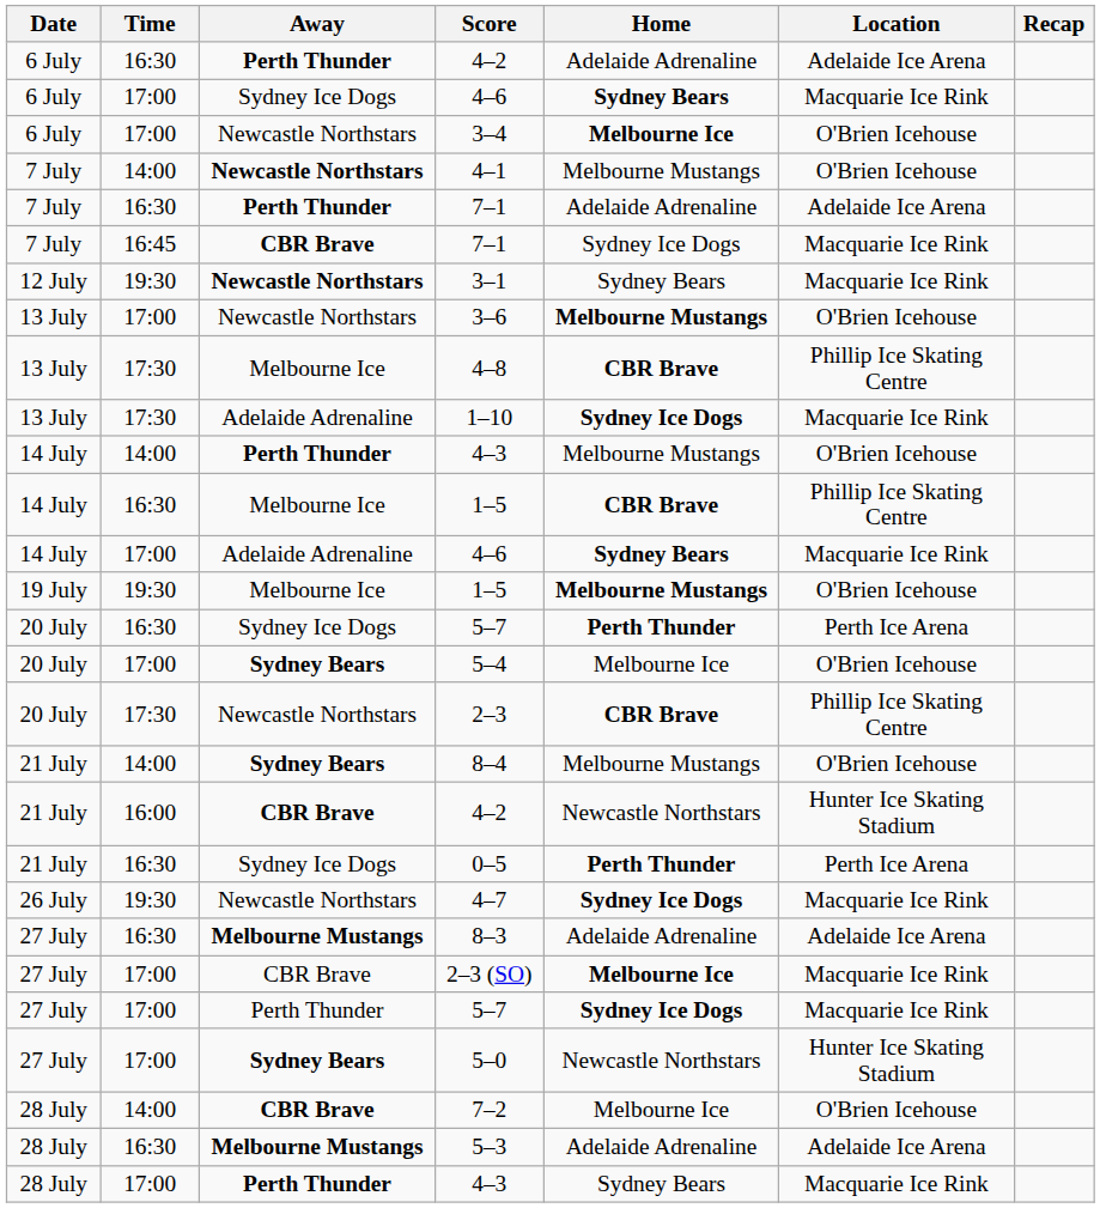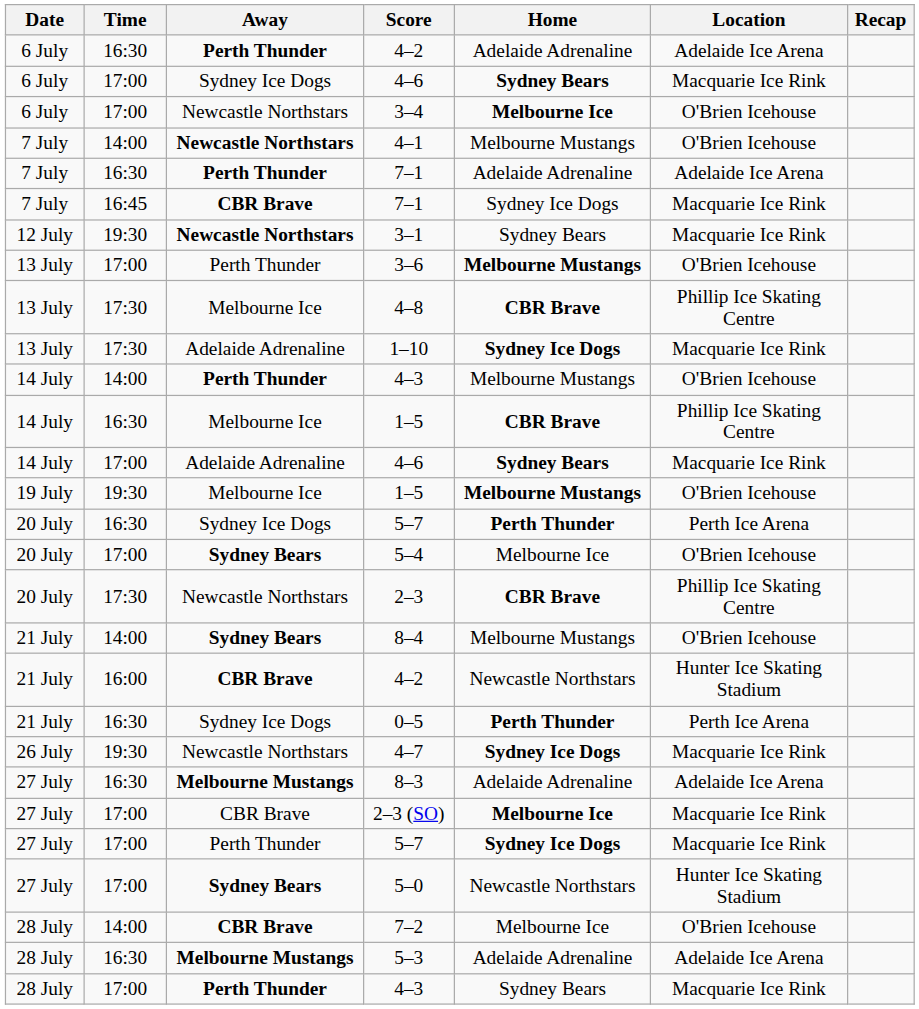 <table class="wikitable" width="85%" style="margin: 1em auto 1em auto">
 <tr>
 <th width="5%">Date</th>
 <th width="5%">Time</th>
 <th width="13%">Away</th>
 <th width="6%">Score</th>
 <th width="13%">Home</th>
 <th width="13%">Location</th>
 <th width="1%">Recap</th>
 </tr>
 <tr align="center">
 <td>6 July</td>
 <td>16:30</td>
 <td><strong>Perth Thunder</strong></td>
 <td>4–2</td>
 <td>Adelaide Adrenaline</td>
 <td>Adelaide Ice Arena</td>
 <td></td>
 </tr>
 <tr align="center">
 <td>6 July</td>
 <td>17:00</td>
 <td>Sydney Ice Dogs</td>
 <td>4–6</td>
 <td><strong>Sydney Bears</strong></td>
 <td>Macquarie Ice Rink</td>
 <td></td>
 </tr>
 <tr align="center">
 <td>6 July</td>
 <td>17:00</td>
 <td>Newcastle Northstars</td>
 <td>3–4</td>
 <td><strong>Melbourne Ice</strong></td>
 <td>O'Brien Icehouse</td>
 <td></td>
 </tr>
 <tr align="center">
 <td>7 July</td>
 <td>14:00</td>
 <td><strong>Newcastle Northstars</strong></td>
 <td>4–1</td>
 <td>Melbourne Mustangs</td>
 <td>O'Brien Icehouse</td>
 <td></td>
 </tr>
 <tr align="center">
 <td>7 July</td>
 <td>16:30</td>
 <td><strong>Perth Thunder</strong></td>
 <td>7–1</td>
 <td>Adelaide Adrenaline</td>
 <td>Adelaide Ice Arena</td>
 <td></td>
 </tr>
 <tr align="center">
 <td>7 July</td>
 <td>16:45</td>
 <td><strong>CBR Brave</strong></td>
 <td>7–1</td>
 <td>Sydney Ice Dogs</td>
 <td>Macquarie Ice Rink</td>
 <td></td>
 </tr>
 <tr align="center">
 <td>12 July</td>
 <td>19:30</td>
 <td><strong>Newcastle Northstars</strong></td>
 <td>3–1</td>
 <td>Sydney Bears</td>
 <td>Macquarie Ice Rink</td>
 <td></td>
 </tr>
 <tr align="center">
 <td>13 July</td>
 <td>17:00</td>
-<td>Newcastle Northstars</td>
+<td>Perth Thunder</td>
 <td>3–6</td>
 <td><strong>Melbourne Mustangs</strong></td>
 <td>O'Brien Icehouse</td>
 <td></td>
 </tr>
 <tr align="center">
 <td>13 July</td>
 <td>17:30</td>
 <td>Melbourne Ice</td>
 <td>4–8</td>
 <td><strong>CBR Brave</strong></td>
 <td>Phillip Ice Skating Centre</td>
 <td></td>
 </tr>
 <tr align="center">
 <td>13 July</td>
 <td>17:30</td>
 <td>Adelaide Adrenaline</td>
 <td>1–10</td>
 <td><strong>Sydney Ice Dogs</strong></td>
 <td>Macquarie Ice Rink</td>
 <td></td>
 </tr>
 <tr align="center">
 <td>14 July</td>
 <td>14:00</td>
 <td><strong>Perth Thunder</strong></td>
 <td>4–3</td>
 <td>Melbourne Mustangs</td>
 <td>O'Brien Icehouse</td>
 <td></td>
 </tr>
 <tr align="center">
 <td>14 July</td>
 <td>16:30</td>
 <td>Melbourne Ice</td>
 <td>1–5</td>
 <td><strong>CBR Brave</strong></td>
 <td>Phillip Ice Skating Centre</td>
 <td></td>
 </tr>
 <tr align="center">
 <td>14 July</td>
 <td>17:00</td>
 <td>Adelaide Adrenaline</td>
 <td>4–6</td>
 <td><strong>Sydney Bears</strong></td>
 <td>Macquarie Ice Rink</td>
 <td></td>
 </tr>
 <tr align="center">
 <td>19 July</td>
 <td>19:30</td>
 <td>Melbourne Ice</td>
 <td>1–5</td>
 <td><strong>Melbourne Mustangs</strong></td>
 <td>O'Brien Icehouse</td>
 <td></td>
 </tr>
 <tr align="center">
 <td>20 July</td>
 <td>16:30</td>
 <td>Sydney Ice Dogs</td>
 <td>5–7</td>
 <td><strong>Perth Thunder</strong></td>
 <td>Perth Ice Arena</td>
 <td></td>
 </tr>
 <tr align="center">
 <td>20 July</td>
 <td>17:00</td>
 <td><strong>Sydney Bears</strong></td>
 <td>5–4</td>
 <td>Melbourne Ice</td>
 <td>O'Brien Icehouse</td>
 <td></td>
 </tr>
 <tr align="center">
 <td>20 July</td>
 <td>17:30</td>
 <td>Newcastle Northstars</td>
 <td>2–3</td>
 <td><strong>CBR Brave</strong></td>
 <td>Phillip Ice Skating Centre</td>
 <td></td>
 </tr>
 <tr align="center">
 <td>21 July</td>
 <td>14:00</td>
 <td><strong>Sydney Bears</strong></td>
 <td>8–4</td>
 <td>Melbourne Mustangs</td>
 <td>O'Brien Icehouse</td>
 <td></td>
 </tr>
 <tr align="center">
 <td>21 July</td>
 <td>16:00</td>
 <td><strong>CBR Brave</strong></td>
 <td>4–2</td>
 <td>Newcastle Northstars</td>
 <td>Hunter Ice Skating Stadium</td>
 <td></td>
 </tr>
 <tr align="center">
 <td>21 July</td>
 <td>16:30</td>
 <td>Sydney Ice Dogs</td>
 <td>0–5</td>
 <td><strong>Perth Thunder</strong></td>
 <td>Perth Ice Arena</td>
 <td></td>
 </tr>
 <tr align="center">
 <td>26 July</td>
 <td>19:30</td>
 <td>Newcastle Northstars</td>
 <td>4–7</td>
 <td><strong>Sydney Ice Dogs</strong></td>
 <td>Macquarie Ice Rink</td>
 <td></td>
 </tr>
 <tr align="center">
 <td>27 July</td>
 <td>16:30</td>
 <td><strong>Melbourne Mustangs</strong></td>
 <td>8–3</td>
 <td>Adelaide Adrenaline</td>
 <td>Adelaide Ice Arena</td>
 <td></td>
 </tr>
 <tr align="center">
 <td>27 July</td>
 <td>17:00</td>
 <td>CBR Brave</td>
 <td>2–3 (<a href='#'>SO</a>)</td>
 <td><strong>Melbourne Ice</strong></td>
 <td>Macquarie Ice Rink</td>
 <td></td>
 </tr>
 <tr align="center">
 <td>27 July</td>
 <td>17:00</td>
 <td>Perth Thunder</td>
 <td>5–7</td>
 <td><strong>Sydney Ice Dogs</strong></td>
 <td>Macquarie Ice Rink</td>
 <td></td>
 </tr>
 <tr align="center">
 <td>27 July</td>
 <td>17:00</td>
 <td><strong>Sydney Bears</strong></td>
 <td>5–0</td>
 <td>Newcastle Northstars</td>
 <td>Hunter Ice Skating Stadium</td>
 <td></td>
 </tr>
 <tr align="center">
 <td>28 July</td>
 <td>14:00</td>
 <td><strong>CBR Brave</strong></td>
 <td>7–2</td>
 <td>Melbourne Ice</td>
 <td>O'Brien Icehouse</td>
 <td></td>
 </tr>
 <tr align="center">
 <td>28 July</td>
 <td>16:30</td>
 <td><strong>Melbourne Mustangs</strong></td>
 <td>5–3</td>
 <td>Adelaide Adrenaline</td>
 <td>Adelaide Ice Arena</td>
 <td></td>
 </tr>
 <tr align="center">
 <td>28 July</td>
 <td>17:00</td>
 <td><strong>Perth Thunder</strong></td>
 <td>4–3</td>
 <td>Sydney Bears</td>
 <td>Macquarie Ice Rink</td>
 <td></td>
 </tr>
 </table>
